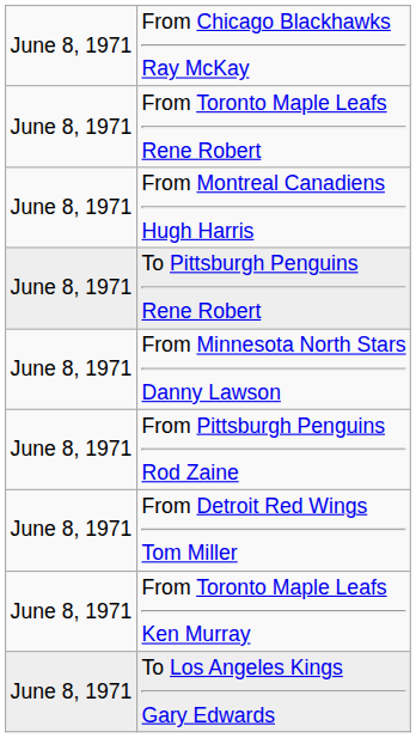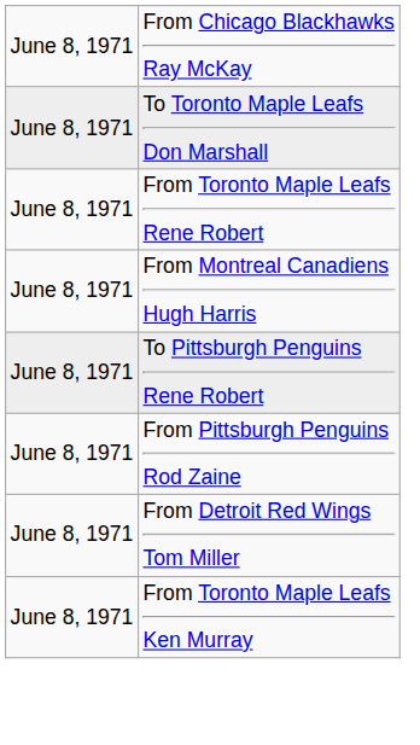 <table class="wikitable">
 <tr>
 <td>June 8, 1971</td>
 <td valign="top">From <a href='#'>Chicago Blackhawks</a><hr><a href='#'>Ray McKay</a></td>
+</tr>
+<tr bgcolor="#eeeeee">
+<td>June 8, 1971</td>
+<td valign="top">To <a href='#'>Toronto Maple Leafs</a><hr><a href='#'>Don Marshall</a></td>
 </tr>
 <tr>
 <td>June 8, 1971</td>
 <td valign="top">From <a href='#'>Toronto Maple Leafs</a><hr><a href='#'>Rene Robert</a></td>
 </tr>
 <tr>
 <td>June 8, 1971</td>
 <td valign="top">From <a href='#'>Montreal Canadiens</a><hr><a href='#'>Hugh Harris</a></td>
 </tr>
 <tr bgcolor="#eeeeee">
 <td>June 8, 1971</td>
 <td valign="top">To <a href='#'>Pittsburgh Penguins</a><hr><a href='#'>Rene Robert</a></td>
 </tr>
 <tr>
 <td>June 8, 1971</td>
-<td valign="top">From <a href='#'>Minnesota North Stars</a><hr><a href='#'>Danny Lawson</a></td>
-</tr>
-<tr>
-<td>June 8, 1971</td>
 <td valign="top">From <a href='#'>Pittsburgh Penguins</a><hr><a href='#'>Rod Zaine</a></td>
 </tr>
 <tr>
 <td>June 8, 1971</td>
 <td valign="top">From <a href='#'>Detroit Red Wings</a><hr><a href='#'>Tom Miller</a></td>
 </tr>
 <tr>
 <td>June 8, 1971</td>
 <td valign="top">From <a href='#'>Toronto Maple Leafs</a><hr><a href='#'>Ken Murray</a></td>
 </tr>
-<tr bgcolor="#eeeeee">
-<td>June 8, 1971</td>
-<td valign="top">To <a href='#'>Los Angeles Kings</a><hr><a href='#'>Gary Edwards</a></td>
-</tr>
 </table>
